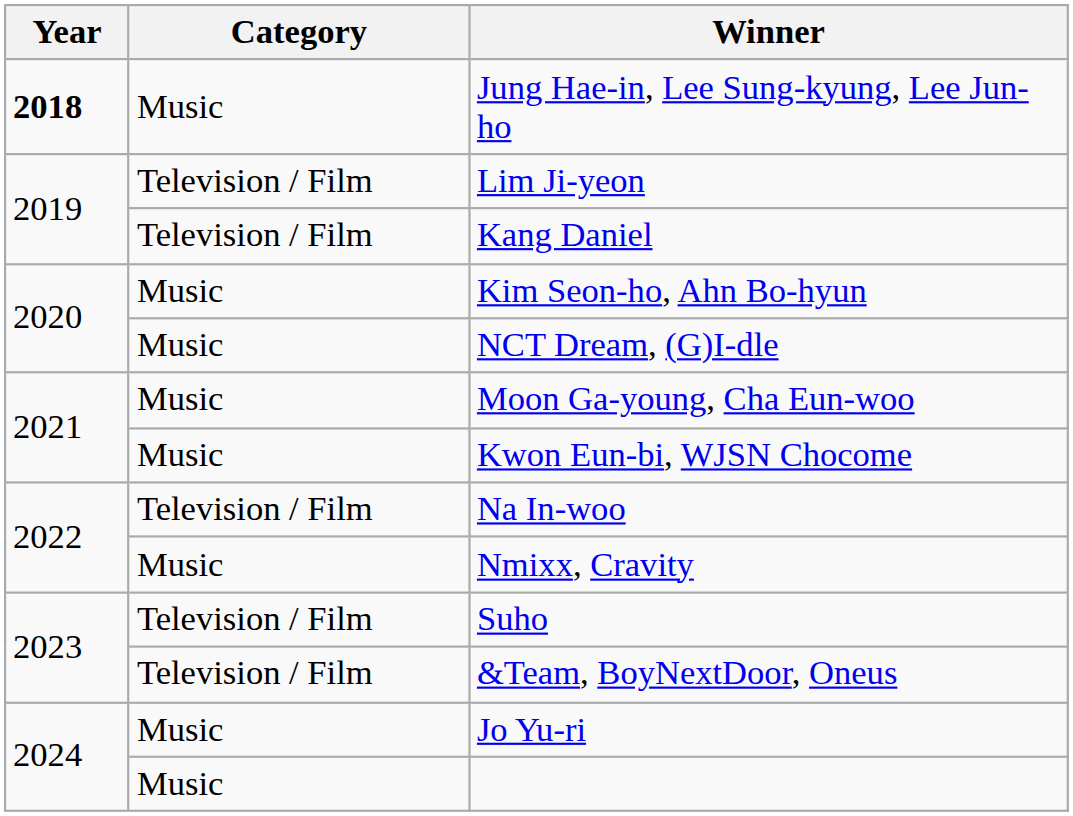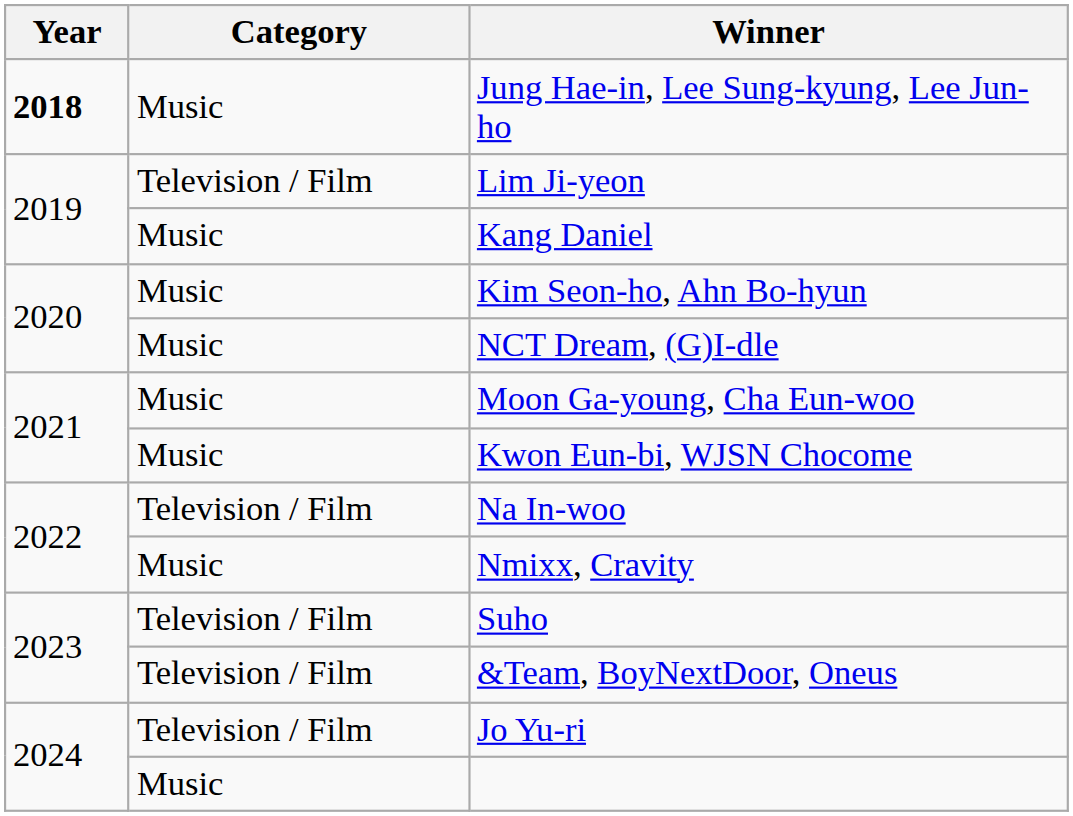 <table class="wikitable">
 <tr align=center>
 <th style="width:50px">Year</th>
 <th style="width:150px">Category</th>
 <th style="width:270px">Winner</th>
 </tr>
 <tr>
 <td><strong>2018</strong></td>
 <td>Music</td>
 <td><a href='#'>Jung Hae-in</a>, <a href='#'>Lee Sung-kyung</a>, <a href='#'>Lee Jun-ho</a></td>
 </tr>
 <tr>
 <td rowspan="2">2019</td>
 <td>Television / Film</td>
 <td><a href='#'>Lim Ji-yeon</a></td>
 </tr>
 <tr>
-<td rowspan="1">Television / Film</td>
+<td>Music</td>
 <td><a href='#'>Kang Daniel</a></td>
 </tr>
 <tr>
 <td rowspan="2">2020</td>
 <td>Music</td>
 <td><a href='#'>Kim Seon-ho</a>, <a href='#'>Ahn Bo-hyun</a></td>
 </tr>
 <tr>
 <td>Music</td>
 <td><a href='#'>NCT Dream</a>, <a href='#'>(G)I-dle</a></td>
 </tr>
 <tr>
 <td rowspan="2">2021</td>
 <td>Music</td>
 <td><a href='#'>Moon Ga-young</a>, <a href='#'>Cha Eun-woo</a></td>
 </tr>
 <tr>
 <td>Music</td>
 <td><a href='#'>Kwon Eun-bi</a>, <a href='#'>WJSN Chocome</a></td>
 </tr>
 <tr>
 <td rowspan="2">2022</td>
 <td rowspan="1">Television / Film</td>
 <td><a href='#'>Na In-woo</a></td>
 </tr>
 <tr>
 <td>Music</td>
 <td><a href='#'>Nmixx</a>, <a href='#'>Cravity</a></td>
 </tr>
 <tr>
 <td rowspan="2">2023</td>
 <td rowspan="1">Television / Film</td>
 <td><a href='#'>Suho</a></td>
 </tr>
 <tr>
 <td>Television / Film</td>
 <td><a href='#'>&Team</a>, <a href='#'>BoyNextDoor</a>, <a href='#'>Oneus</a></td>
 </tr>
 <tr>
 <td rowspan="2">2024</td>
-<td>Music</td>
+<td rowspan="1">Television / Film</td>
 <td><a href='#'>Jo Yu-ri</a></td>
 </tr>
 <tr>
 <td>Music</td>
 <td></td>
 </tr>
 </table>
